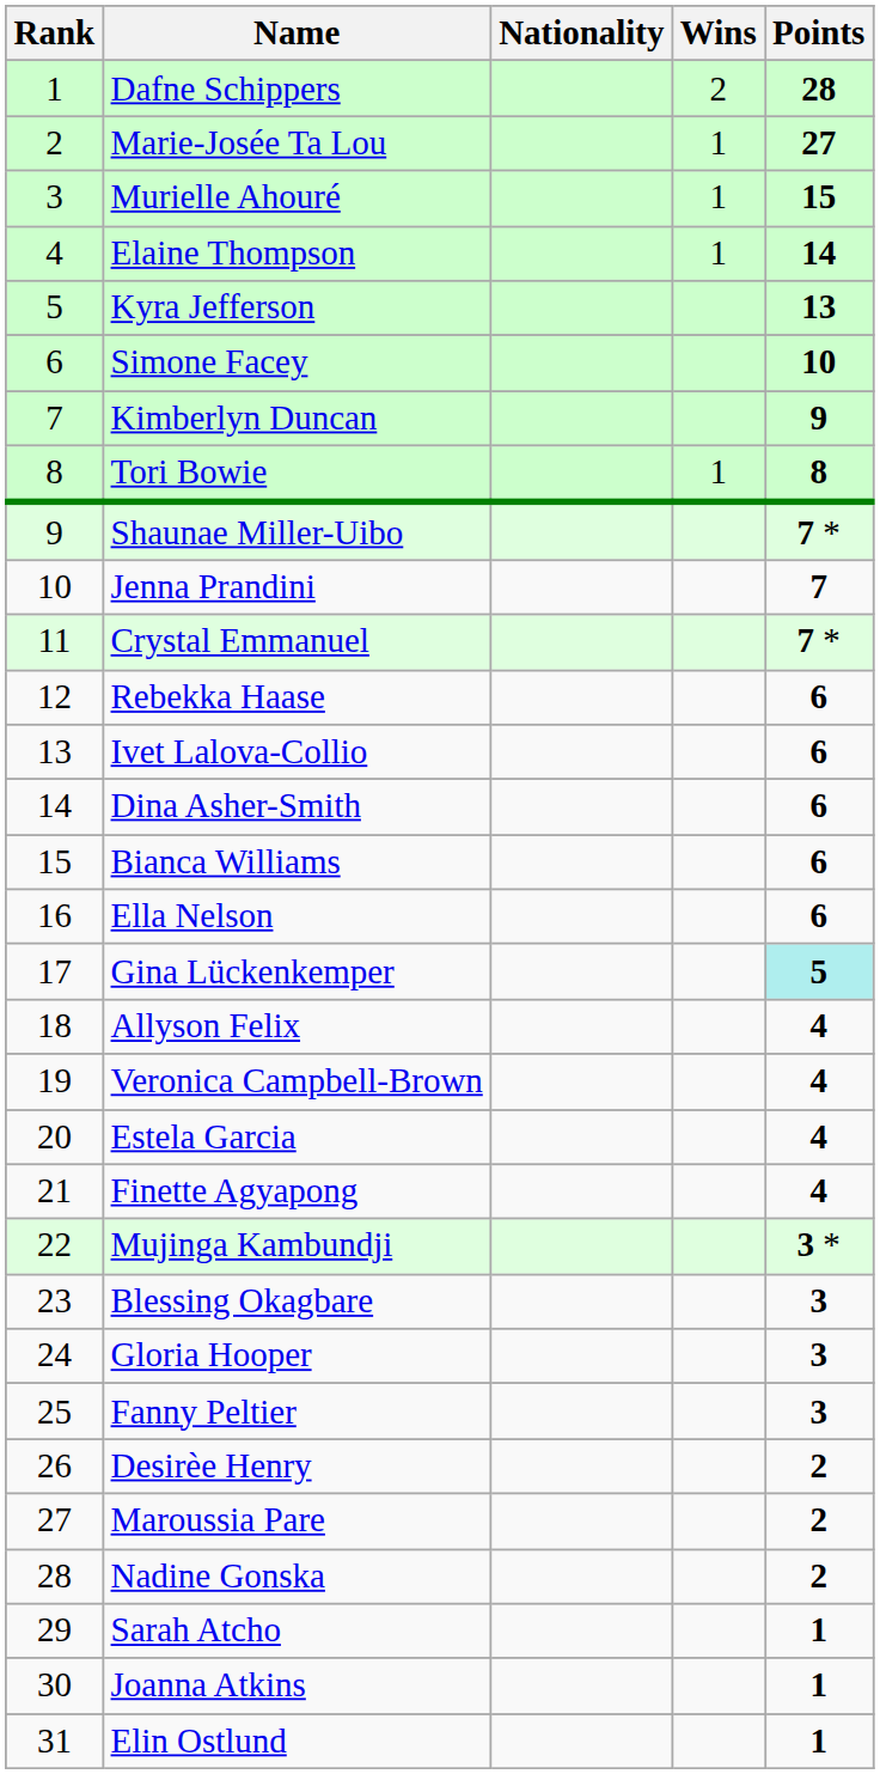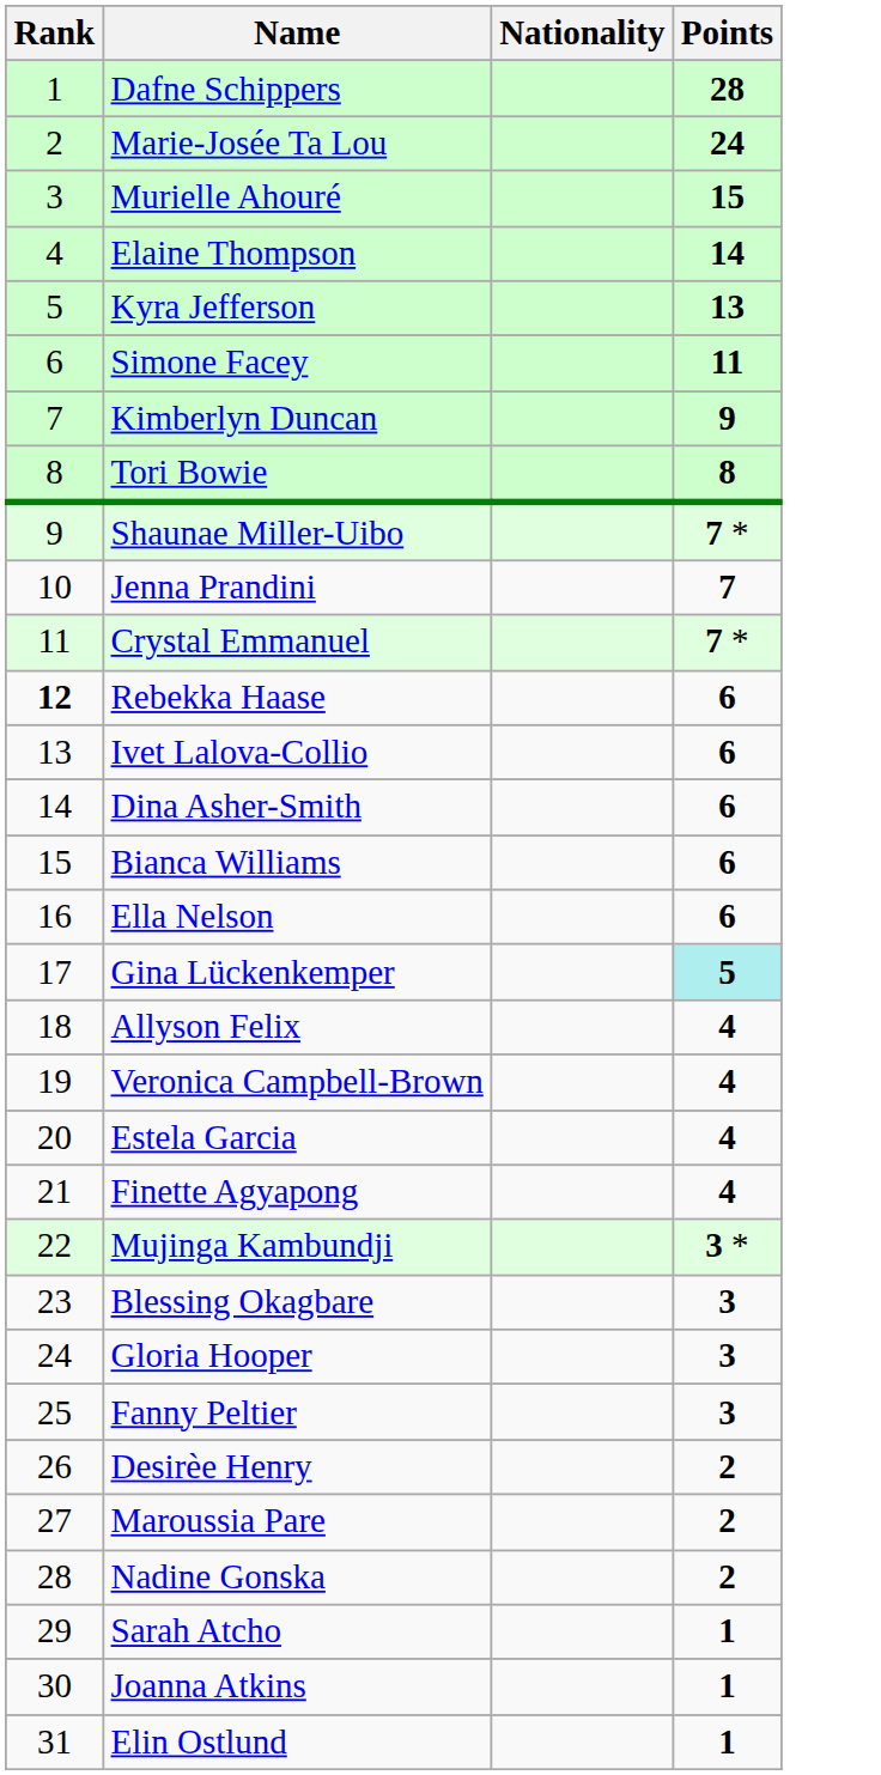 <table class="wikitable sortable" style="text-align:center">
 <tr>
 <th>Rank</th>
 <th>Name</th>
 <th>Nationality</th>
-<th>Wins</th>
 <th>Points</th>
 </tr>
 <tr bgcolor=ccffcc>
 <td>1</td>
 <td align=left><a href='#'>Dafne Schippers</a></td>
 <td align=left></td>
-<td>2</td>
 <td><strong>28</strong></td>
 </tr>
 <tr bgcolor=ccffcc>
 <td>2</td>
 <td align=left><a href='#'>Marie-Josée Ta Lou</a></td>
 <td align=left></td>
-<td>1</td>
-<td><strong>27</strong></td>
+<td><strong>24</strong></td>
 </tr>
 <tr bgcolor=ccffcc>
 <td>3</td>
 <td align=left><a href='#'>Murielle Ahouré</a></td>
 <td align=left></td>
-<td>1</td>
 <td><strong>15</strong></td>
 </tr>
 <tr bgcolor=ccffcc>
 <td>4</td>
 <td align=left><a href='#'>Elaine Thompson</a></td>
 <td align=left></td>
-<td>1</td>
 <td><strong>14</strong></td>
 </tr>
 <tr bgcolor=ccffcc>
 <td>5</td>
 <td align=left><a href='#'>Kyra Jefferson</a></td>
 <td align=left></td>
-<td></td>
 <td><strong>13</strong></td>
 </tr>
 <tr bgcolor=ccffcc>
 <td>6</td>
 <td align=left><a href='#'>Simone Facey</a></td>
 <td align=left></td>
-<td></td>
-<td><strong>10</strong></td>
+<td><strong>11</strong></td>
 </tr>
 <tr bgcolor=ccffcc>
 <td>7</td>
 <td align=left><a href='#'>Kimberlyn Duncan</a></td>
 <td align=left></td>
-<td></td>
 <td><strong>9</strong></td>
 </tr>
 <tr bgcolor=ccffcc>
 <td>8</td>
 <td align=left><a href='#'>Tori Bowie</a></td>
 <td align=left></td>
-<td>1</td>
 <td><strong>8</strong></td>
 </tr>
 <tr style="border-top:3px solid green;" bgcolor=dfffdf>
 <td>9</td>
 <td align=left><a href='#'>Shaunae Miller-Uibo</a></td>
 <td align=left></td>
-<td></td>
 <td><strong>7</strong> *</td>
 </tr>
 <tr>
 <td>10</td>
 <td align=left><a href='#'>Jenna Prandini</a></td>
 <td align=left></td>
-<td></td>
 <td><strong>7</strong></td>
 </tr>
 <tr bgcolor=dfffdf>
 <td>11</td>
 <td align=left><a href='#'>Crystal Emmanuel</a></td>
 <td align=left></td>
-<td></td>
 <td><strong>7</strong> *</td>
 </tr>
 <tr>
-<td>12</td>
+<td><strong>12</strong></td>
 <td align=left><a href='#'>Rebekka Haase</a></td>
 <td align=left></td>
-<td></td>
 <td><strong>6</strong></td>
 </tr>
 <tr>
 <td>13</td>
 <td align=left><a href='#'>Ivet Lalova-Collio</a></td>
 <td align=left></td>
-<td></td>
 <td><strong>6</strong></td>
 </tr>
 <tr>
 <td>14</td>
 <td align=left><a href='#'>Dina Asher-Smith</a></td>
 <td align=left></td>
-<td></td>
 <td><strong>6</strong></td>
 </tr>
 <tr>
 <td>15</td>
 <td align=left><a href='#'>Bianca Williams</a></td>
 <td align=left></td>
-<td></td>
 <td><strong>6</strong></td>
 </tr>
 <tr>
 <td>16</td>
 <td align=left><a href='#'>Ella Nelson</a></td>
 <td align=left></td>
-<td></td>
 <td><strong>6</strong></td>
 </tr>
 <tr>
 <td>17</td>
 <td align=left><a href='#'>Gina Lückenkemper</a></td>
 <td align=left></td>
-<td></td>
 <td style="background: paleturquoise;"><strong>5</strong></td>
 </tr>
 <tr>
 <td>18</td>
 <td align=left><a href='#'>Allyson Felix</a></td>
 <td align=left></td>
-<td></td>
 <td><strong>4</strong></td>
 </tr>
 <tr>
 <td>19</td>
 <td align=left><a href='#'>Veronica Campbell-Brown</a></td>
 <td align=left></td>
-<td></td>
 <td><strong>4</strong></td>
 </tr>
 <tr>
 <td>20</td>
 <td align=left><a href='#'>Estela Garcia</a></td>
 <td align=left></td>
-<td></td>
 <td><strong>4</strong></td>
 </tr>
 <tr>
 <td>21</td>
 <td align=left><a href='#'>Finette Agyapong</a></td>
 <td align=left></td>
-<td></td>
 <td><strong>4</strong></td>
 </tr>
 <tr bgcolor=dfffdf>
 <td>22</td>
 <td align=left><a href='#'>Mujinga Kambundji</a></td>
 <td align=left></td>
-<td></td>
 <td><strong>3</strong> *</td>
 </tr>
 <tr>
 <td>23</td>
 <td align=left><a href='#'>Blessing Okagbare</a></td>
 <td align=left></td>
-<td></td>
 <td><strong>3</strong></td>
 </tr>
 <tr>
 <td>24</td>
 <td align=left><a href='#'>Gloria Hooper</a></td>
 <td align=left></td>
-<td></td>
 <td><strong>3</strong></td>
 </tr>
 <tr>
 <td>25</td>
 <td align=left><a href='#'>Fanny Peltier</a></td>
 <td align=left></td>
-<td></td>
 <td><strong>3</strong></td>
 </tr>
 <tr>
 <td>26</td>
 <td align=left><a href='#'>Desirèe Henry</a></td>
 <td align=left></td>
-<td></td>
 <td><strong>2</strong></td>
 </tr>
 <tr>
 <td>27</td>
 <td align=left><a href='#'>Maroussia Pare</a></td>
 <td align=left></td>
-<td></td>
 <td><strong>2</strong></td>
 </tr>
 <tr>
 <td>28</td>
 <td align=left><a href='#'>Nadine Gonska</a></td>
 <td align=left></td>
-<td></td>
 <td><strong>2</strong></td>
 </tr>
 <tr>
 <td>29</td>
 <td align=left><a href='#'>Sarah Atcho</a></td>
 <td align=left></td>
-<td></td>
 <td><strong>1</strong></td>
 </tr>
 <tr>
 <td>30</td>
 <td align=left><a href='#'>Joanna Atkins</a></td>
 <td align=left></td>
-<td></td>
 <td><strong>1</strong></td>
 </tr>
 <tr>
 <td>31</td>
 <td align=left><a href='#'>Elin Ostlund</a></td>
 <td align=left></td>
-<td></td>
 <td><strong>1</strong></td>
 </tr>
 </table>
